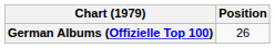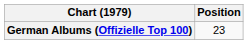 <table class="wikitable sortable plainrowheaders" style="text-align:center">
 <tr>
 <th scope="col">Chart (1979)</th>
 <th scope="col">Position</th>
 </tr>
 <tr>
 <th scope="row">German Albums (<a href='#'>Offizielle Top 100</a>)</th>
-<td>26</td>
+<td>23</td>
 </tr>
 </table>
